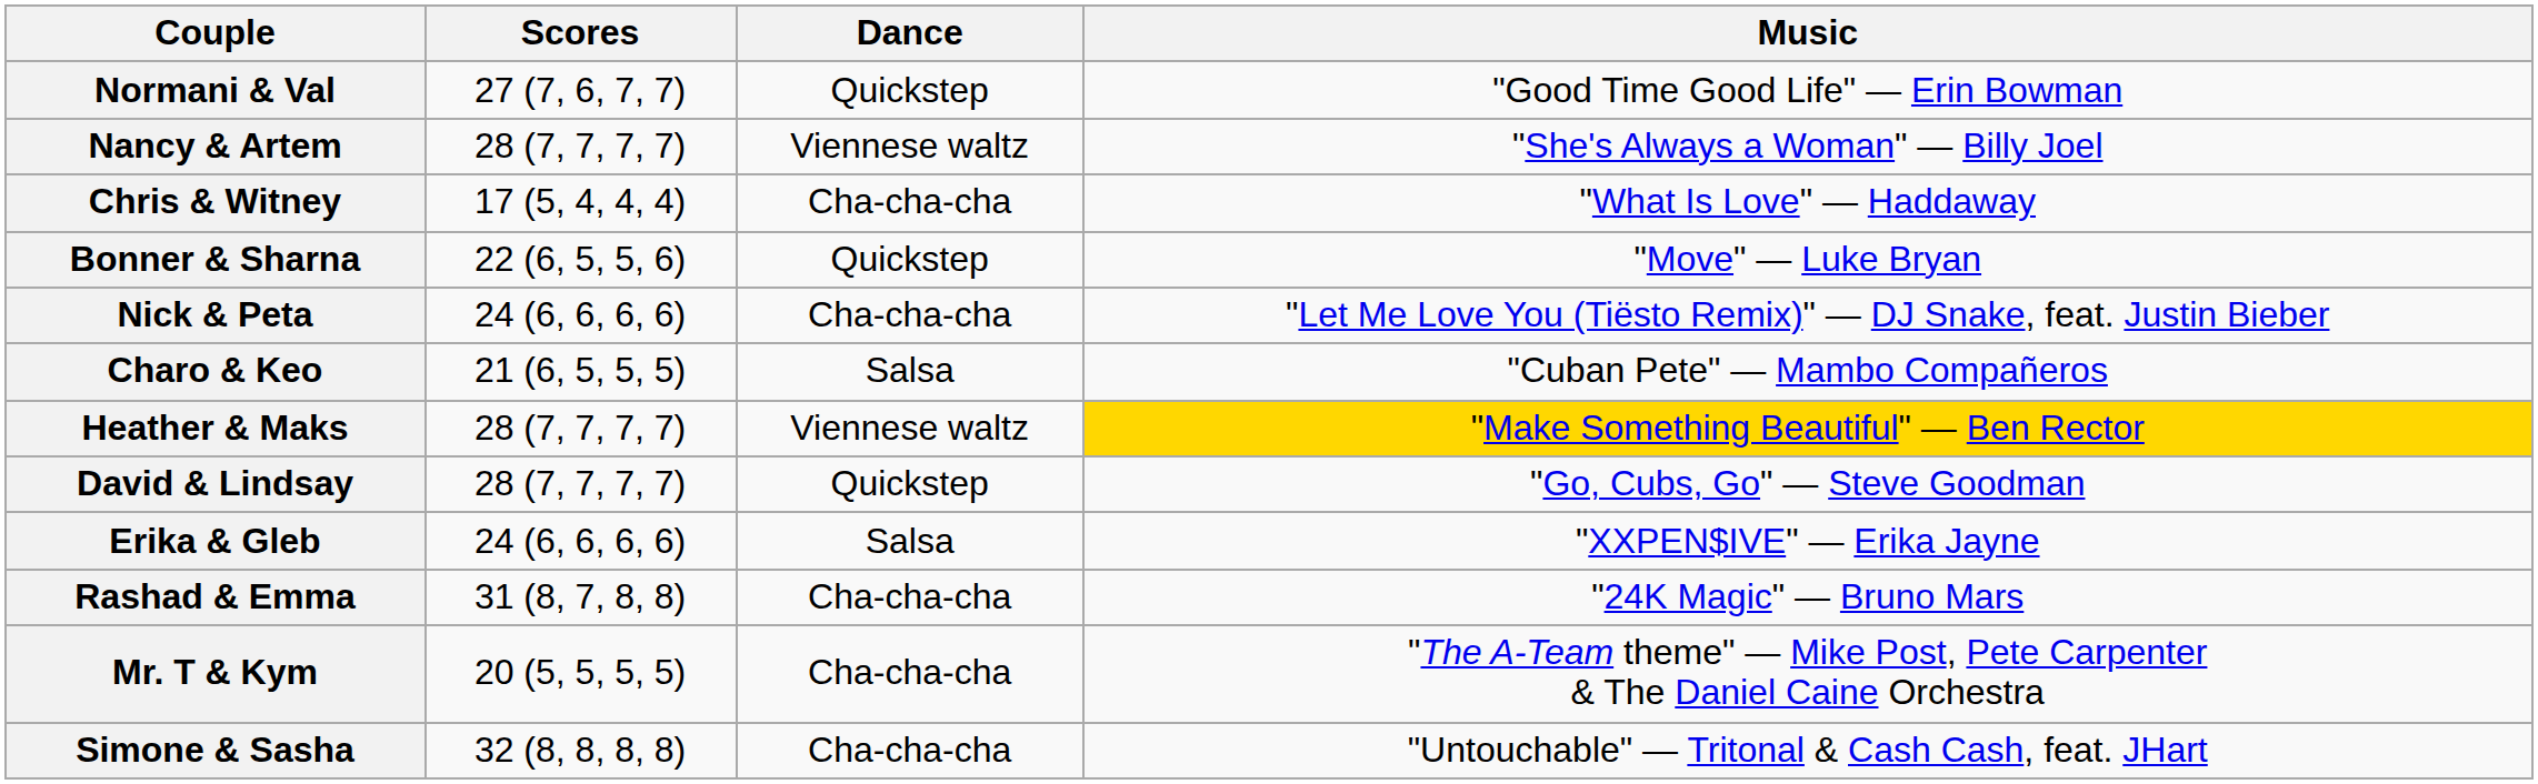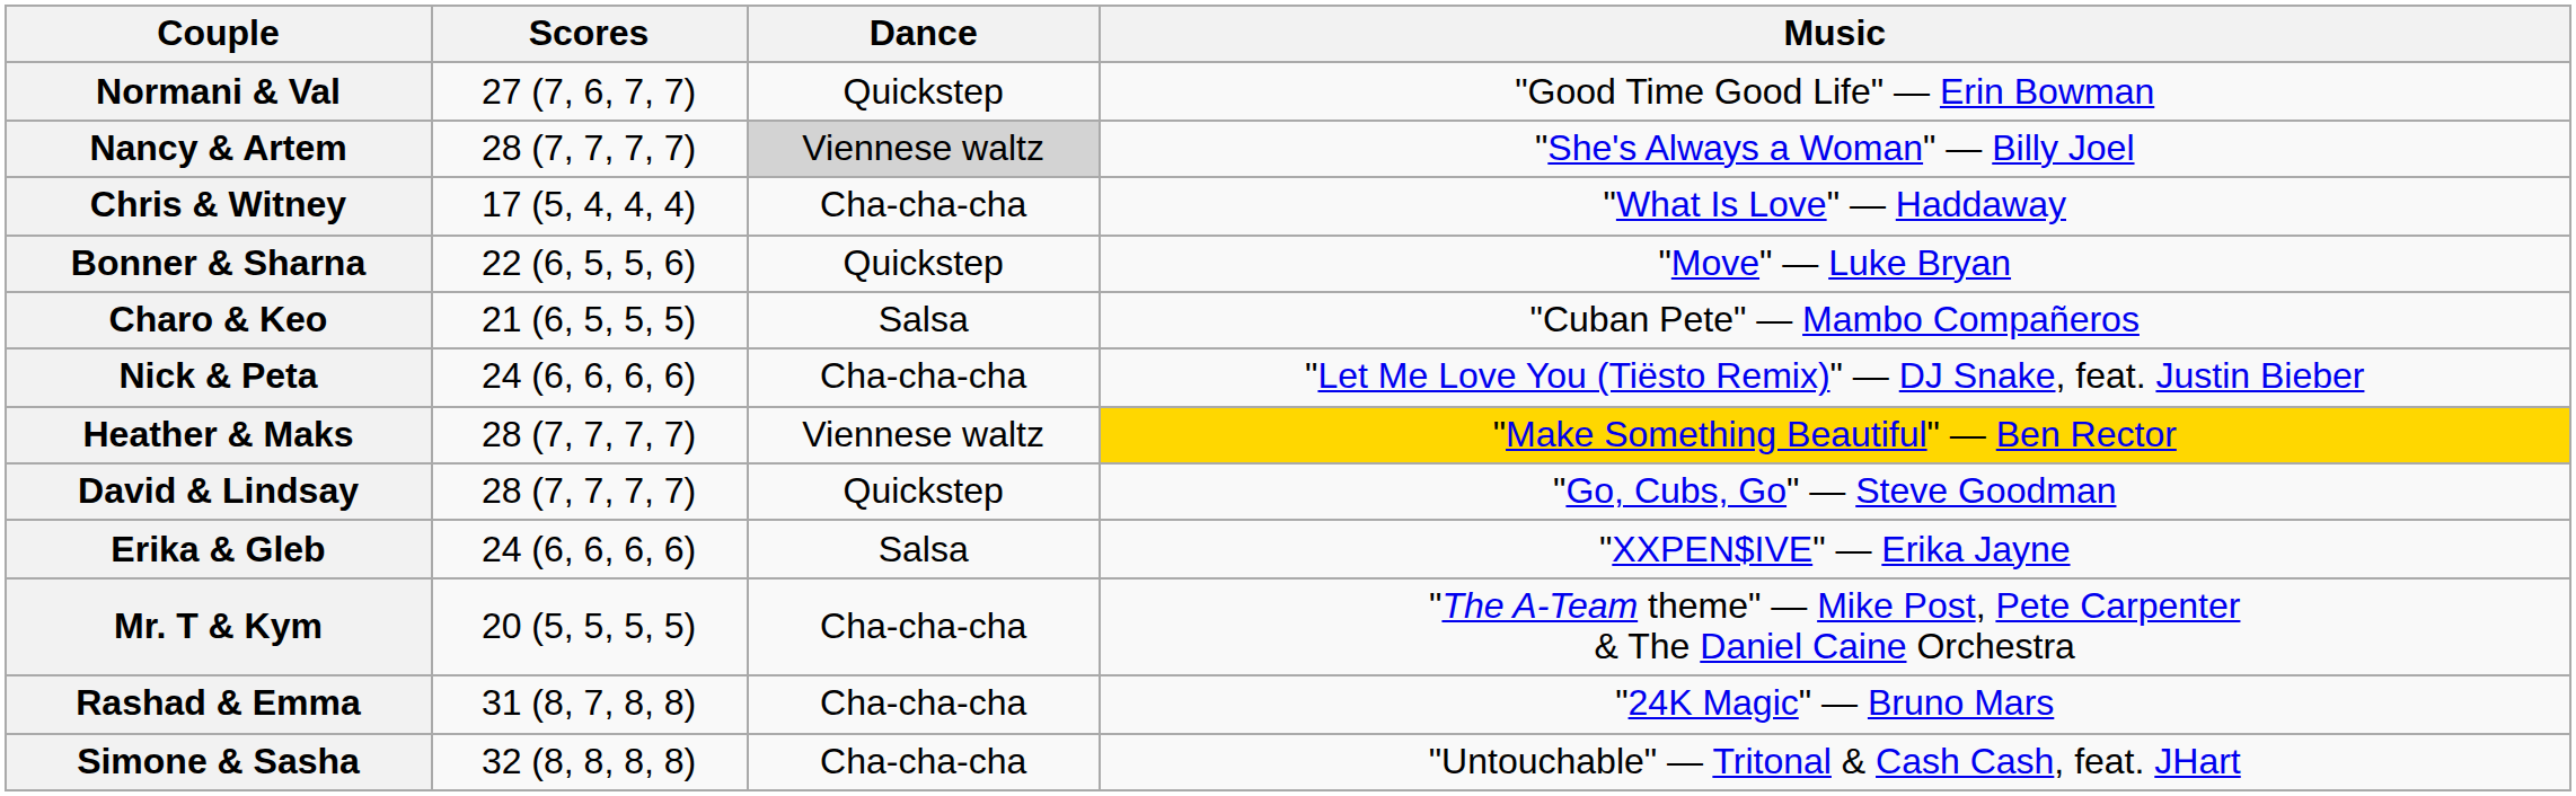 <table class="wikitable sortable" style="text-align:center; width:90%">
 <tr>
 <th scope="col">Couple</th>
 <th scope="col">Scores</th>
 <th scope="col" class="unsortable">Dance</th>
 <th scope="col" class="unsortable">Music</th>
 </tr>
 <tr>
 <th scope="row">Normani & Val</th>
 <td>27 (7, 6, 7, 7)</td>
 <td>Quickstep</td>
 <td>"Good Time Good Life" — <a href='#'>Erin Bowman</a></td>
 </tr>
 <tr>
 <th scope="row">Nancy & Artem</th>
 <td>28 (7, 7, 7, 7)</td>
-<td>Viennese waltz</td>
+<td style="background: lightgrey;">Viennese waltz</td>
 <td>"<a href='#'>She's Always a Woman</a>" — <a href='#'>Billy Joel</a></td>
 </tr>
 <tr>
 <th scope="row">Chris & Witney</th>
 <td>17 (5, 4, 4, 4)</td>
 <td>Cha-cha-cha</td>
 <td>"<a href='#'>What Is Love</a>" — <a href='#'>Haddaway</a></td>
 </tr>
 <tr>
 <th scope="row">Bonner & Sharna</th>
 <td>22 (6, 5, 5, 6)</td>
 <td>Quickstep</td>
 <td>"<a href='#'>Move</a>" — <a href='#'>Luke Bryan</a></td>
 </tr>
 <tr>
+<th scope="row">Charo & Keo</th>
+<td>21 (6, 5, 5, 5)</td>
+<td>Salsa</td>
+<td>"Cuban Pete" — <a href='#'>Mambo Compañeros</a></td>
+</tr>
+<tr>
 <th scope="row">Nick & Peta</th>
 <td>24 (6, 6, 6, 6)</td>
 <td>Cha-cha-cha</td>
 <td>"<a href='#'>Let Me Love You (Tiësto Remix)</a>" — <a href='#'>DJ Snake</a>, feat. <a href='#'>Justin Bieber</a></td>
-</tr>
-<tr>
-<th scope="row">Charo & Keo</th>
-<td>21 (6, 5, 5, 5)</td>
-<td>Salsa</td>
-<td>"Cuban Pete" — <a href='#'>Mambo Compañeros</a></td>
 </tr>
 <tr>
 <th scope="row">Heather & Maks</th>
 <td>28 (7, 7, 7, 7)</td>
 <td>Viennese waltz</td>
 <td style="background: gold;">"<a href='#'>Make Something Beautiful</a>" — <a href='#'>Ben Rector</a></td>
 </tr>
 <tr>
 <th scope="row">David & Lindsay</th>
 <td>28 (7, 7, 7, 7)</td>
 <td>Quickstep</td>
 <td>"<a href='#'>Go, Cubs, Go</a>" — <a href='#'>Steve Goodman</a></td>
 </tr>
 <tr>
 <th scope="row">Erika & Gleb</th>
 <td>24 (6, 6, 6, 6)</td>
 <td>Salsa</td>
 <td>"<a href='#'>XXPEN$IVE</a>" — <a href='#'>Erika Jayne</a></td>
 </tr>
 <tr>
+<th scope="row">Mr. T & Kym</th>
+<td>20 (5, 5, 5, 5)</td>
+<td>Cha-cha-cha</td>
+<td>"<em><a href='#'>The A-Team</a></em> theme" — <a href='#'>Mike Post</a>, <a href='#'>Pete Carpenter</a><br>& The <a href='#'>Daniel Caine</a> Orchestra</td>
+</tr>
+<tr>
 <th scope="row">Rashad & Emma</th>
 <td>31 (8, 7, 8, 8)</td>
 <td>Cha-cha-cha</td>
 <td>"<a href='#'>24K Magic</a>" — <a href='#'>Bruno Mars</a></td>
-</tr>
-<tr>
-<th scope="row">Mr. T & Kym</th>
-<td>20 (5, 5, 5, 5)</td>
-<td>Cha-cha-cha</td>
-<td>"<em><a href='#'>The A-Team</a></em> theme" — <a href='#'>Mike Post</a>, <a href='#'>Pete Carpenter</a><br>& The <a href='#'>Daniel Caine</a> Orchestra</td>
 </tr>
 <tr>
 <th scope="row">Simone & Sasha</th>
 <td>32 (8, 8, 8, 8)</td>
 <td>Cha-cha-cha</td>
 <td>"Untouchable" — <a href='#'>Tritonal</a> & <a href='#'>Cash Cash</a>, feat. <a href='#'>JHart</a></td>
 </tr>
 </table>
